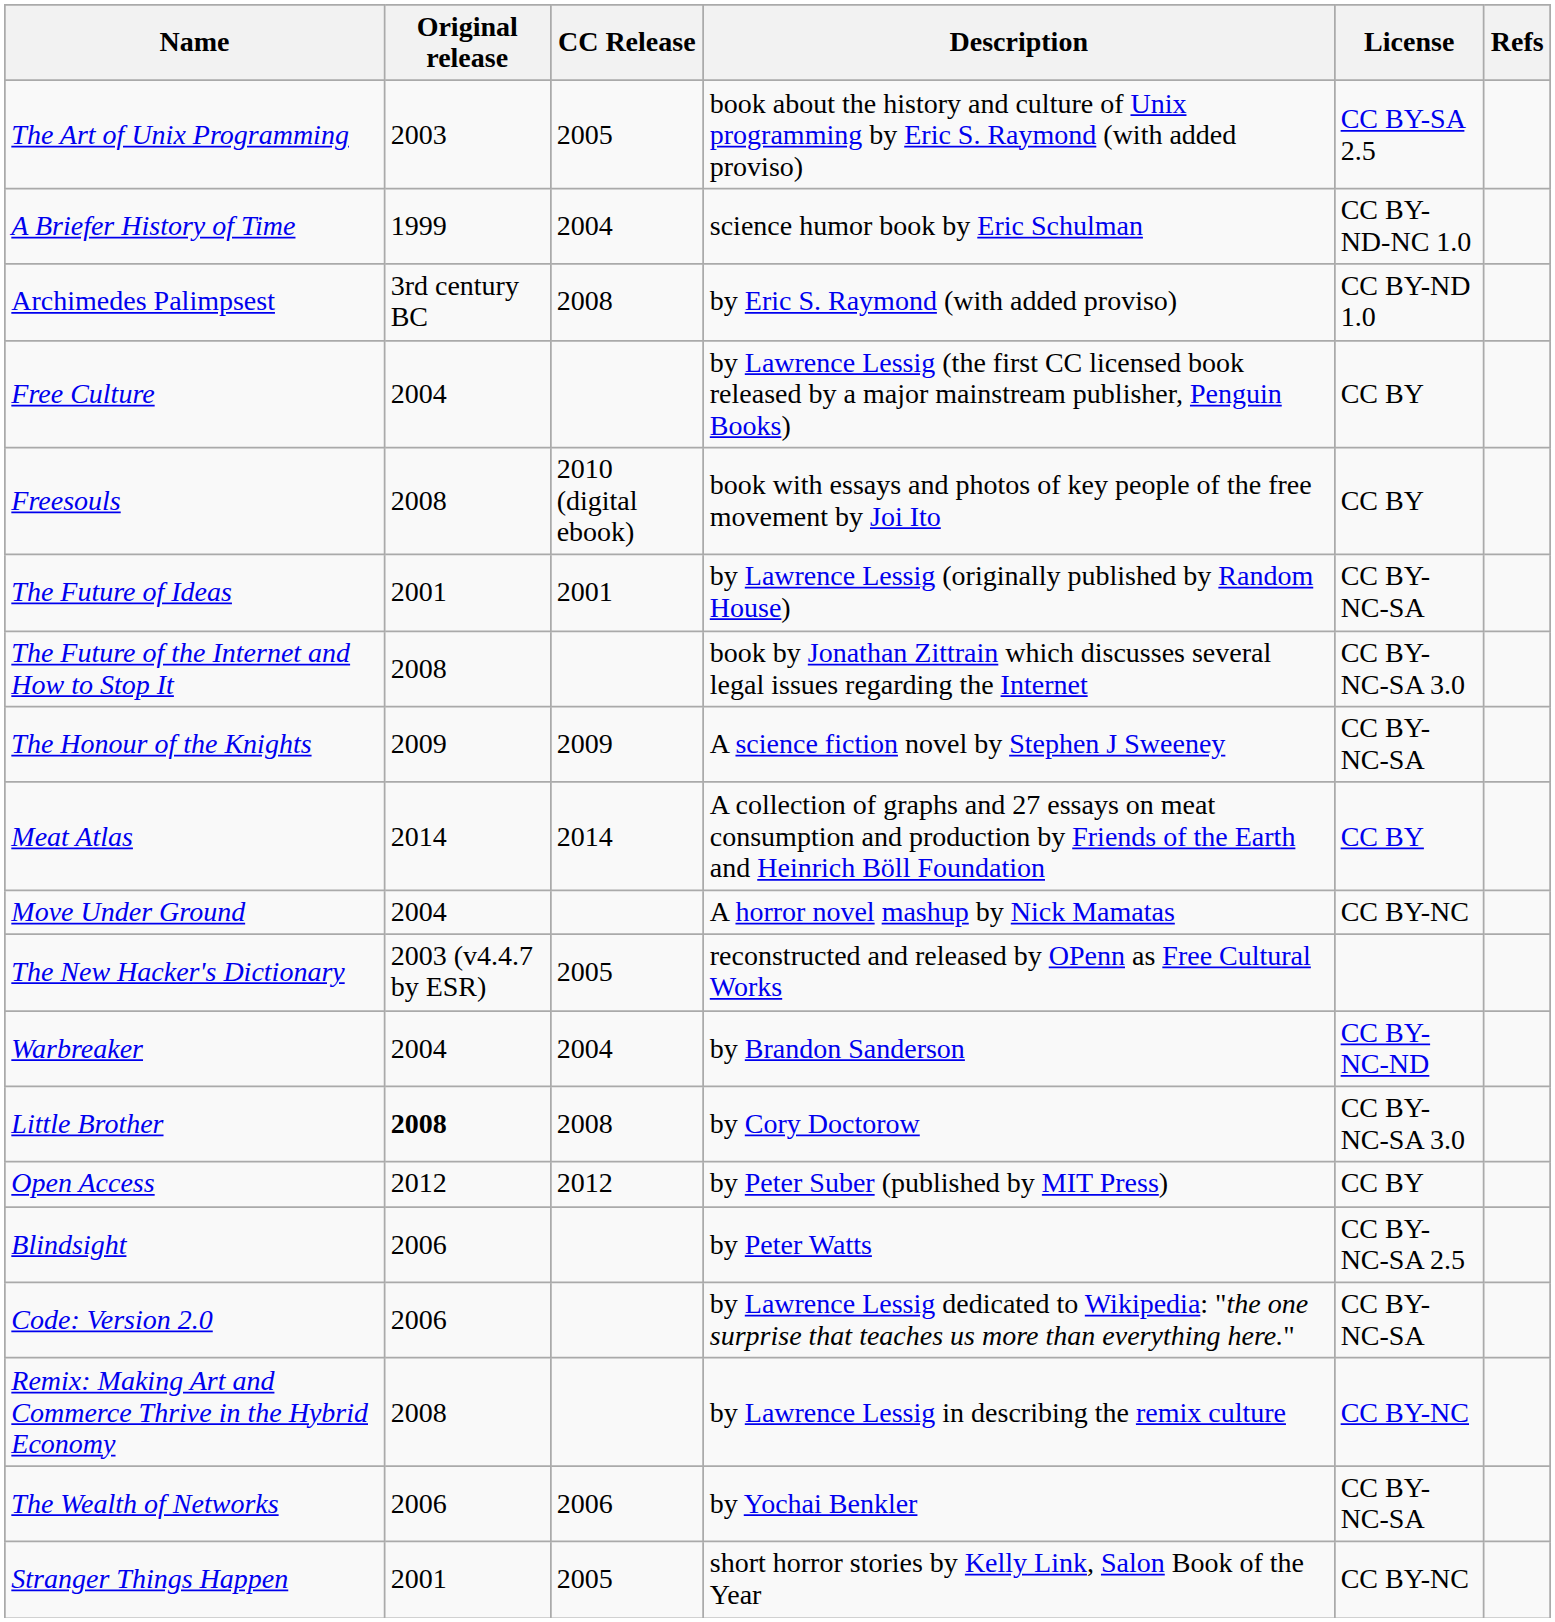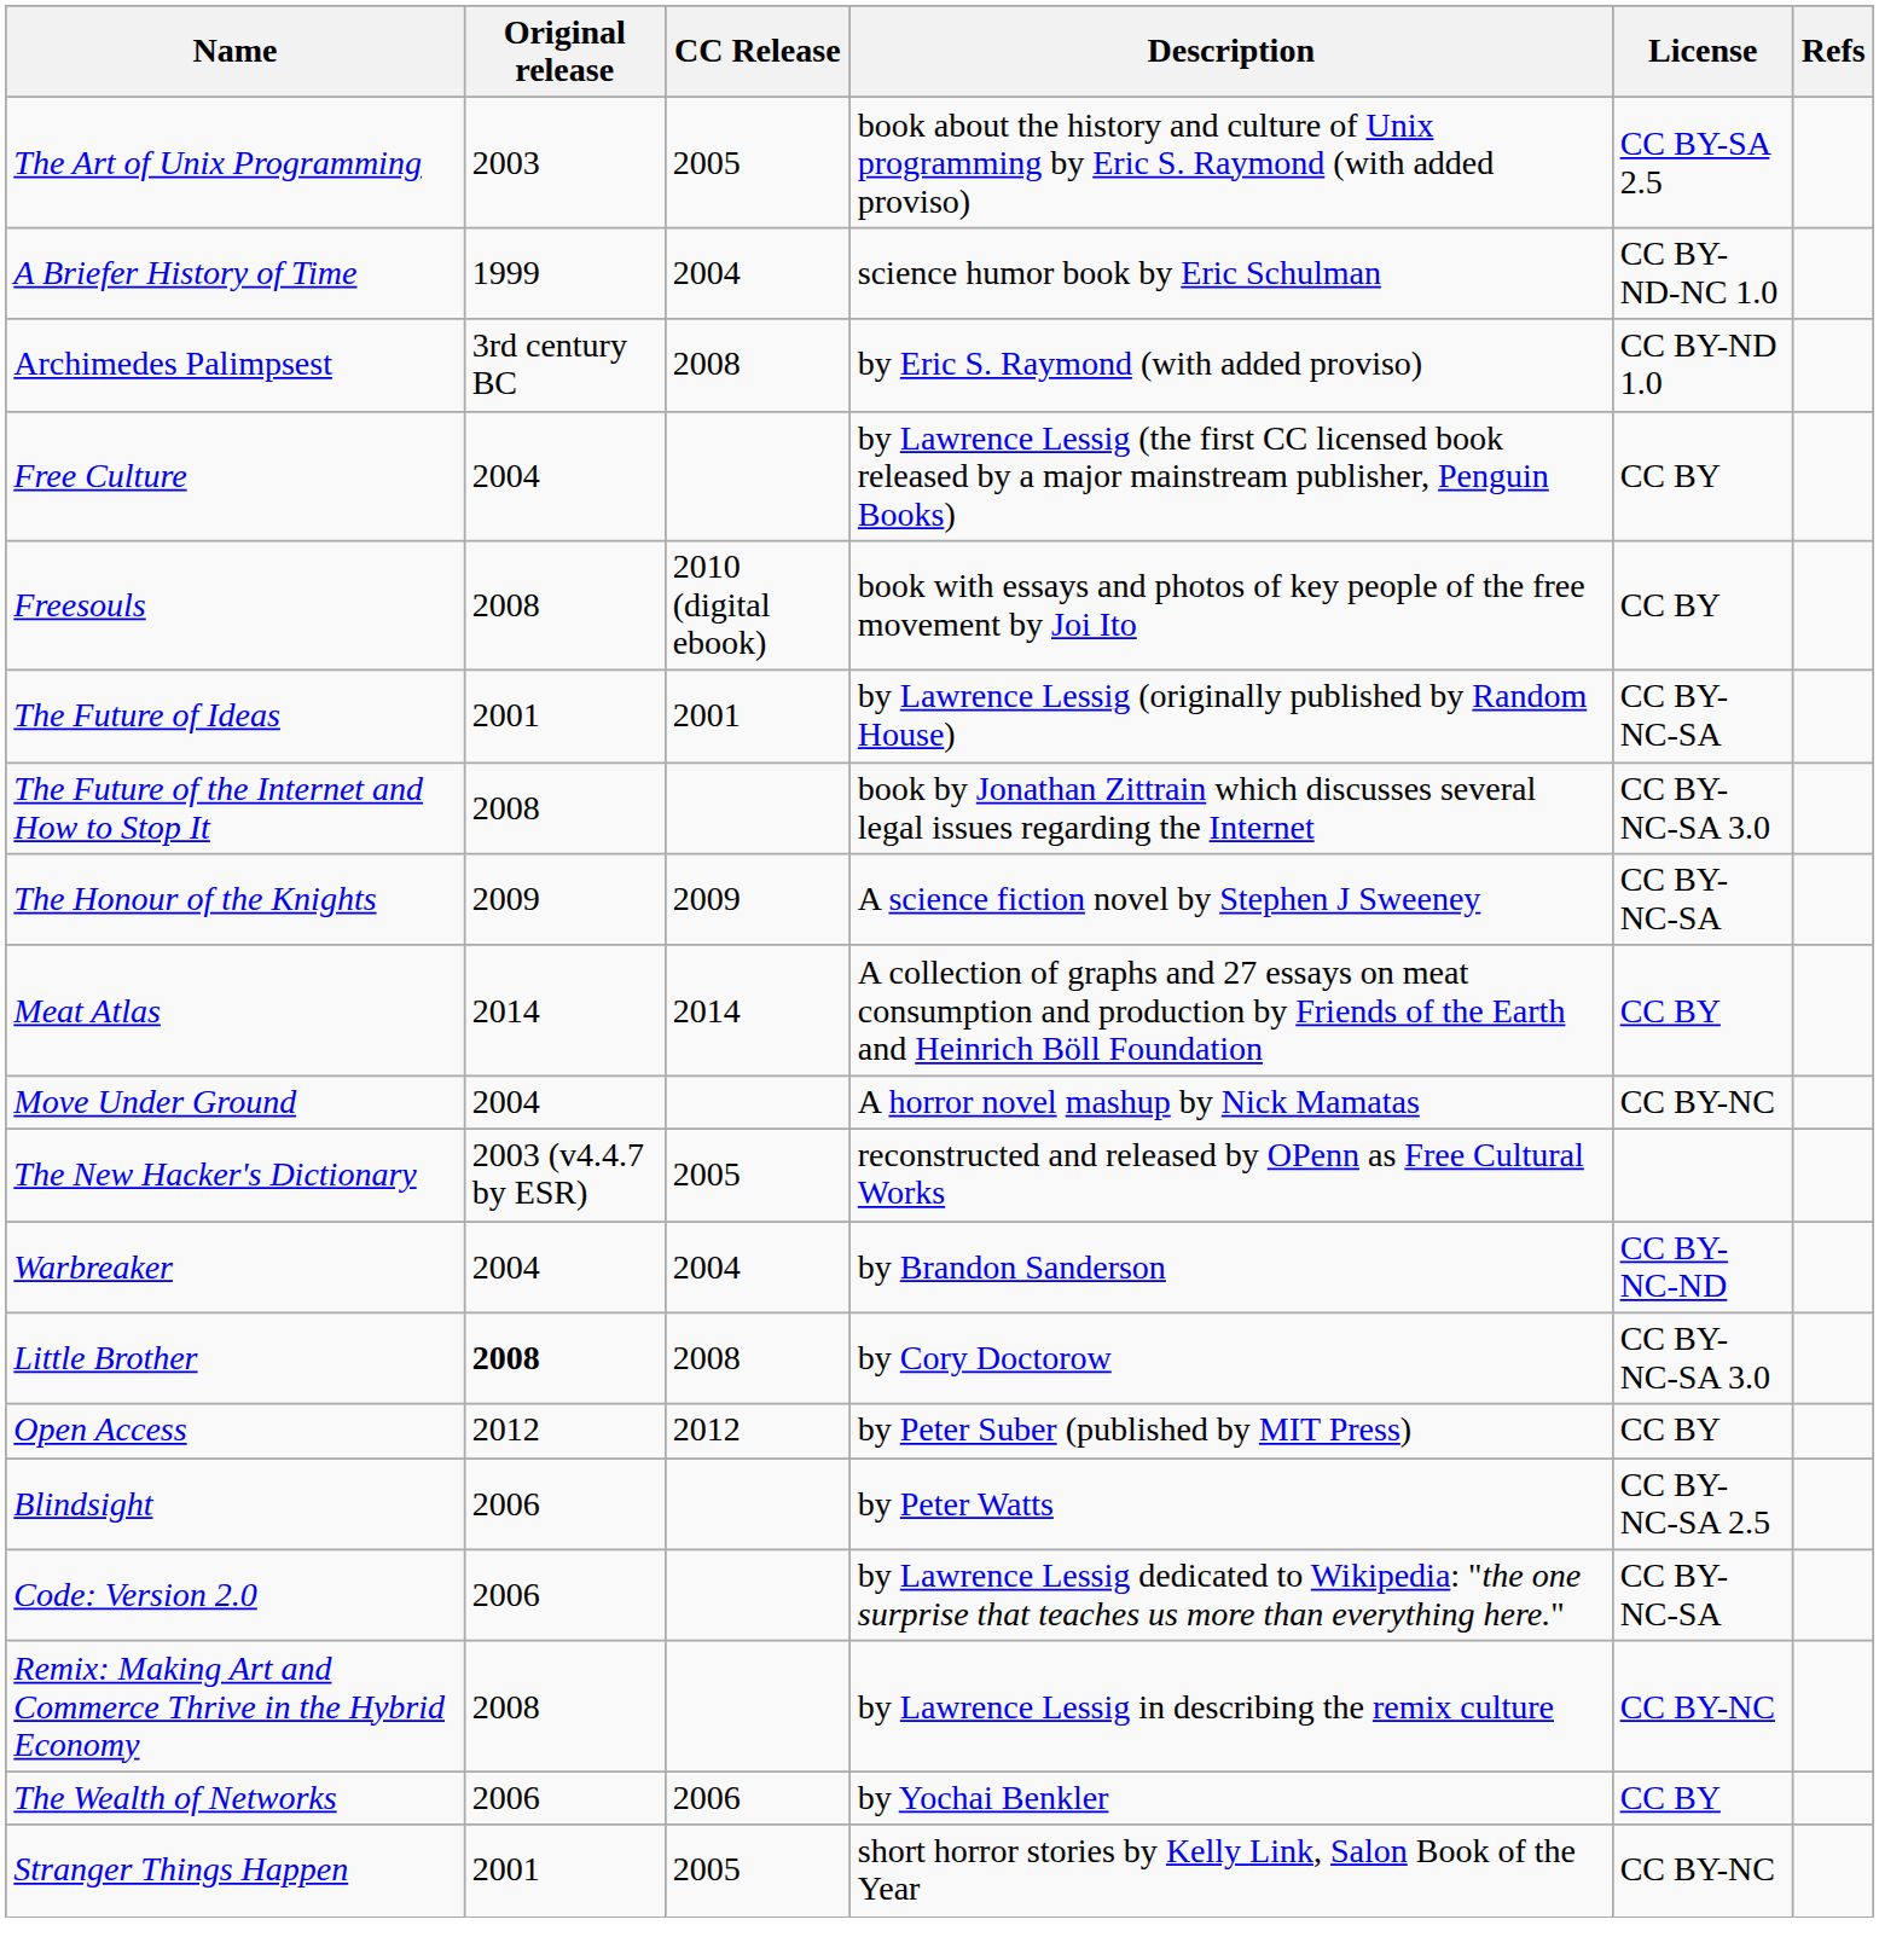 <table class="wikitable sortable" style="width:100%;">
 <tr>
 <th>Name</th>
 <th>Original release</th>
 <th>CC Release</th>
 <th>Description</th>
 <th>License</th>
 <th>Refs</th>
 </tr>
 <tr>
 <td><em><a href='#'>The Art of Unix Programming</a></em></td>
 <td>2003</td>
 <td>2005</td>
 <td>book about the history and culture of <a href='#'>Unix</a> <a href='#'>programming</a> by <a href='#'>Eric S. Raymond</a> (with added proviso)</td>
 <td><a href='#'>CC BY-SA</a> 2.5</td>
 <td></td>
 </tr>
 <tr>
 <td><em><a href='#'>A Briefer History of Time</a></em></td>
 <td>1999</td>
 <td>2004</td>
 <td>science humor book by <a href='#'>Eric Schulman</a></td>
 <td>CC BY-ND-NC 1.0</td>
 <td></td>
 </tr>
 <tr>
 <td><a href='#'>Archimedes Palimpsest</a></td>
 <td>3rd century BC</td>
 <td>2008</td>
 <td>by <a href='#'>Eric S. Raymond</a> (with added proviso)</td>
 <td>CC BY-ND 1.0</td>
 <td></td>
 </tr>
 <tr>
 <td><em><a href='#'>Free Culture</a></em></td>
 <td>2004</td>
 <td></td>
 <td>by <a href='#'>Lawrence Lessig</a> (the first CC licensed book released by a major mainstream publisher, <a href='#'>Penguin Books</a>)</td>
 <td>CC BY</td>
 <td></td>
 </tr>
 <tr>
 <td><em><a href='#'>Freesouls</a></em></td>
 <td>2008</td>
 <td>2010 (digital ebook)</td>
 <td>book with essays and photos of key people of the free movement by <a href='#'>Joi Ito</a></td>
 <td>CC BY</td>
 <td></td>
 </tr>
 <tr>
 <td><em><a href='#'>The Future of Ideas</a></em></td>
 <td>2001</td>
 <td>2001</td>
 <td>by <a href='#'>Lawrence Lessig</a> (originally published by <a href='#'>Random House</a>)</td>
 <td>CC BY-NC-SA</td>
 <td></td>
 </tr>
 <tr>
 <td><em><a href='#'>The Future of the Internet and How to Stop It</a></em></td>
 <td>2008</td>
 <td></td>
 <td>book by <a href='#'>Jonathan Zittrain</a> which discusses several legal issues regarding the <a href='#'>Internet</a></td>
 <td>CC BY-NC-SA 3.0</td>
 <td></td>
 </tr>
 <tr>
 <td><em><a href='#'>The Honour of the Knights</a></em></td>
 <td>2009</td>
 <td>2009</td>
 <td>A <a href='#'>science fiction</a> novel by <a href='#'>Stephen J Sweeney</a></td>
 <td>CC BY-NC-SA</td>
 <td></td>
 </tr>
 <tr>
 <td><em><a href='#'>Meat Atlas</a></em></td>
 <td>2014</td>
 <td>2014</td>
 <td>A collection of graphs and 27 essays on meat consumption and production by <a href='#'>Friends of the Earth</a> and <a href='#'>Heinrich Böll Foundation</a></td>
 <td><a href='#'>CC BY</a></td>
 <td></td>
 </tr>
 <tr>
 <td><em><a href='#'>Move Under Ground</a></em></td>
 <td>2004</td>
 <td></td>
 <td>A <a href='#'>horror novel</a> <a href='#'>mashup</a> by <a href='#'>Nick Mamatas</a></td>
 <td>CC BY-NC</td>
 <td></td>
 </tr>
 <tr>
 <td><em><a href='#'>The New Hacker's Dictionary</a></em></td>
 <td>2003 (v4.4.7 by ESR)</td>
 <td>2005</td>
 <td>reconstructed and released by <a href='#'>OPenn</a> as <a href='#'>Free Cultural Works</a></td>
 <td></td>
 <td></td>
 </tr>
 <tr>
 <td><em><a href='#'>Warbreaker</a></em></td>
 <td>2004</td>
 <td>2004</td>
 <td>by <a href='#'>Brandon Sanderson</a></td>
 <td><a href='#'>CC BY-NC-ND</a></td>
 <td></td>
 </tr>
 <tr>
 <td><em><a href='#'>Little Brother</a></em></td>
 <td><strong>2008</strong></td>
 <td>2008</td>
 <td>by <a href='#'>Cory Doctorow</a></td>
 <td>CC BY-NC-SA 3.0</td>
 <td></td>
 </tr>
 <tr>
 <td><em><a href='#'>Open Access</a></em></td>
 <td>2012</td>
 <td>2012</td>
 <td>by <a href='#'>Peter Suber</a> (published by <a href='#'>MIT Press</a>)</td>
 <td>CC BY</td>
 <td></td>
 </tr>
 <tr>
 <td><em><a href='#'>Blindsight</a></em></td>
 <td>2006</td>
 <td></td>
 <td>by <a href='#'>Peter Watts</a></td>
 <td>CC BY-NC-SA 2.5</td>
 <td></td>
 </tr>
 <tr>
 <td><em><a href='#'>Code: Version 2.0</a></em></td>
 <td>2006</td>
 <td></td>
 <td>by <a href='#'>Lawrence Lessig</a> dedicated to <a href='#'>Wikipedia</a>: "<em>the one surprise that teaches us more than everything here.</em>"</td>
 <td>CC BY-NC-SA</td>
 <td></td>
 </tr>
 <tr>
 <td><em><a href='#'>Remix: Making Art and Commerce Thrive in the Hybrid Economy</a></em></td>
 <td>2008</td>
 <td></td>
 <td>by <a href='#'>Lawrence Lessig</a> in describing the <a href='#'>remix culture</a></td>
 <td><a href='#'>CC BY-NC</a></td>
 <td></td>
 </tr>
 <tr>
 <td><em><a href='#'>The Wealth of Networks</a></em></td>
 <td>2006</td>
 <td>2006</td>
 <td>by <a href='#'>Yochai Benkler</a></td>
-<td>CC BY-NC-SA</td>
+<td><a href='#'>CC BY</a></td>
 <td></td>
 </tr>
 <tr>
 <td><em><a href='#'>Stranger Things Happen</a></em></td>
 <td>2001</td>
 <td>2005</td>
 <td>short horror stories by <a href='#'>Kelly Link</a>, <a href='#'>Salon</a> Book of the Year</td>
 <td>CC BY-NC</td>
 <td></td>
 </tr>
 </table>
